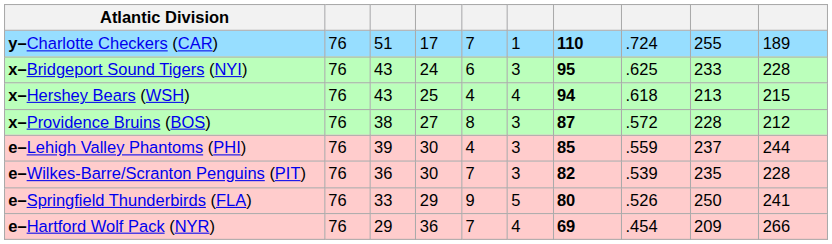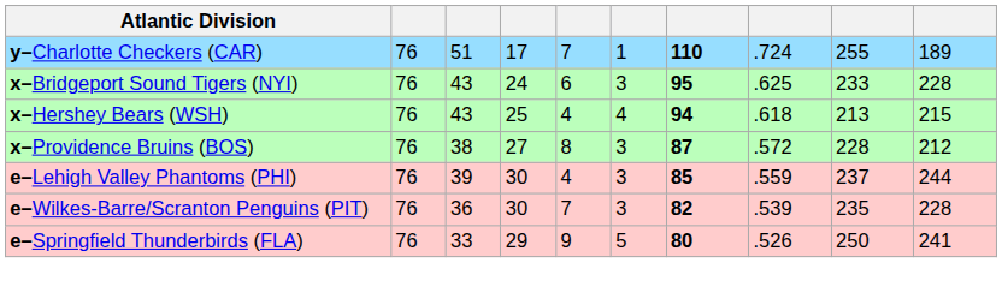 <table class="wikitable" style="width:50em">
 <tr bgcolor="#DDDDFF">
 <th width="35%">Atlantic Division</th>
 <th width="5%"></th>
 <th width="5%"></th>
 <th width="5%"></th>
 <th width="5%"></th>
 <th width="5%"></th>
 <th width="7.5%"></th>
 <th width="7.5%"></th>
 <th width="7.5%"></th>
 <th width="7.5%"></th>
 </tr>
 <tr bgcolor=#97DEFF>
 <td><strong>y–</strong><a href='#'>Charlotte Checkers</a> (<a href='#'>CAR</a>)</td>
 <td>76</td>
 <td>51</td>
 <td>17</td>
 <td>7</td>
 <td>1</td>
 <td><strong>110</strong></td>
 <td>.724</td>
 <td>255</td>
 <td>189</td>
 </tr>
 <tr bgcolor=#bbffbb>
 <td><strong>x–</strong><a href='#'>Bridgeport Sound Tigers</a> (<a href='#'>NYI</a>)</td>
 <td>76</td>
 <td>43</td>
 <td>24</td>
 <td>6</td>
 <td>3</td>
 <td><strong>95</strong></td>
 <td>.625</td>
 <td>233</td>
 <td>228</td>
 </tr>
 <tr bgcolor=#bbffbb>
 <td><strong>x–</strong><a href='#'>Hershey Bears</a> (<a href='#'>WSH</a>)</td>
 <td>76</td>
 <td>43</td>
 <td>25</td>
 <td>4</td>
 <td>4</td>
 <td><strong>94</strong></td>
 <td>.618</td>
 <td>213</td>
 <td>215</td>
 </tr>
 <tr bgcolor=#bbffbb>
 <td><strong>x–</strong><a href='#'>Providence Bruins</a> (<a href='#'>BOS</a>)</td>
 <td>76</td>
 <td>38</td>
 <td>27</td>
 <td>8</td>
 <td>3</td>
 <td><strong>87</strong></td>
 <td>.572</td>
 <td>228</td>
 <td>212</td>
 </tr>
 <tr bgcolor=#ffcccc>
 <td><strong>e–</strong><a href='#'>Lehigh Valley Phantoms</a> (<a href='#'>PHI</a>)</td>
 <td>76</td>
 <td>39</td>
 <td>30</td>
 <td>4</td>
 <td>3</td>
 <td><strong>85</strong></td>
 <td>.559</td>
 <td>237</td>
 <td>244</td>
 </tr>
 <tr bgcolor=#ffcccc>
 <td><strong>e–</strong><a href='#'>Wilkes-Barre/Scranton Penguins</a> (<a href='#'>PIT</a>)</td>
 <td>76</td>
 <td>36</td>
 <td>30</td>
 <td>7</td>
 <td>3</td>
 <td><strong>82</strong></td>
 <td>.539</td>
 <td>235</td>
 <td>228</td>
 </tr>
 <tr bgcolor=#ffcccc>
 <td><strong>e–</strong><a href='#'>Springfield Thunderbirds</a> (<a href='#'>FLA</a>)</td>
 <td>76</td>
 <td>33</td>
 <td>29</td>
 <td>9</td>
 <td>5</td>
 <td><strong>80</strong></td>
 <td>.526</td>
 <td>250</td>
 <td>241</td>
 </tr>
-<tr bgcolor=#ffcccc>
-<td><strong>e–</strong><a href='#'>Hartford Wolf Pack</a> (<a href='#'>NYR</a>)</td>
-<td>76</td>
-<td>29</td>
-<td>36</td>
-<td>7</td>
-<td>4</td>
-<td><strong>69</strong></td>
-<td>.454</td>
-<td>209</td>
-<td>266</td>
-</tr>
 </table>
